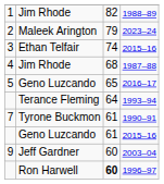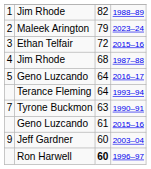 <table class="wikitable">
 <tr>
 </tr>
 <tr>
 <td>1</td>
 <td>Jim Rhode</td>
 <td>82</td>
 <td style="font-size:80%;"><a href='#'>1988–89</a></td>
 </tr>
 <tr>
 <td>2</td>
 <td>Maleek Arington</td>
 <td>79</td>
 <td style="font-size:80%;"><a href='#'>2023–24</a></td>
 </tr>
 <tr>
 <td>3</td>
 <td>Ethan Telfair</td>
-<td>74</td>
+<td>72</td>
 <td style="font-size:80%;"><a href='#'>2015–16</a></td>
 </tr>
 <tr>
 <td>4</td>
 <td>Jim Rhode</td>
 <td>68</td>
 <td style="font-size:80%;"><a href='#'>1987–88</a></td>
 </tr>
 <tr>
 <td>5</td>
 <td>Geno Luzcando</td>
-<td>65</td>
+<td>64</td>
 <td style="font-size:80%;"><a href='#'>2016–17</a></td>
 </tr>
 <tr>
 <td></td>
 <td>Terance Fleming</td>
 <td>64</td>
 <td style="font-size:80%;"><a href='#'>1993–94</a></td>
 </tr>
 <tr>
 <td>7</td>
 <td>Tyrone Buckmon</td>
-<td>61</td>
+<td>63</td>
 <td style="font-size:80%;"><a href='#'>1990–91</a></td>
 </tr>
 <tr>
 <td></td>
 <td>Geno Luzcando</td>
 <td>61</td>
 <td style="font-size:80%;"><a href='#'>2015–16</a></td>
 </tr>
 <tr>
 <td>9</td>
 <td>Jeff Gardner</td>
 <td>60</td>
 <td style="font-size:80%;"><a href='#'>2003–04</a></td>
 </tr>
 <tr>
 <td></td>
 <td>Ron Harwell</td>
 <td><strong>60</strong></td>
 <td style="font-size:80%;"><a href='#'>1996–97</a></td>
 </tr>
 </table>
